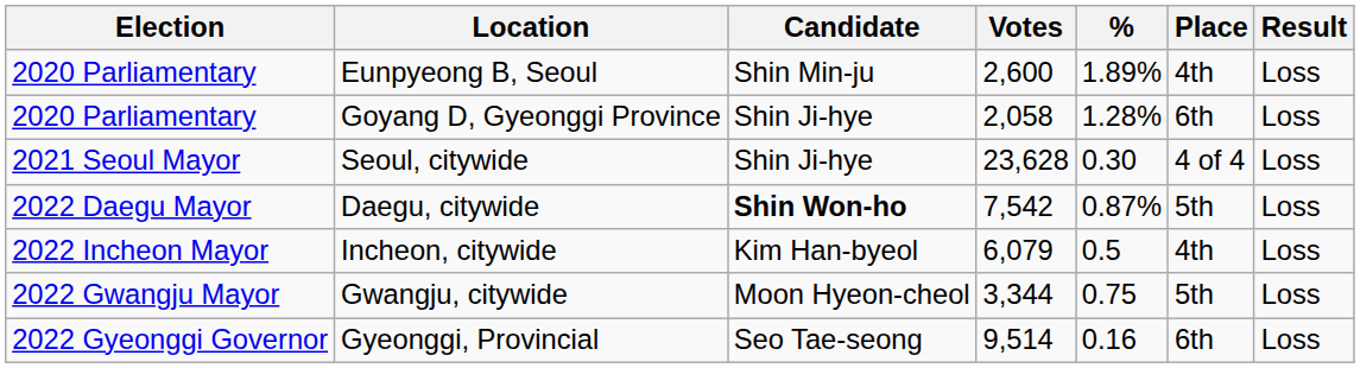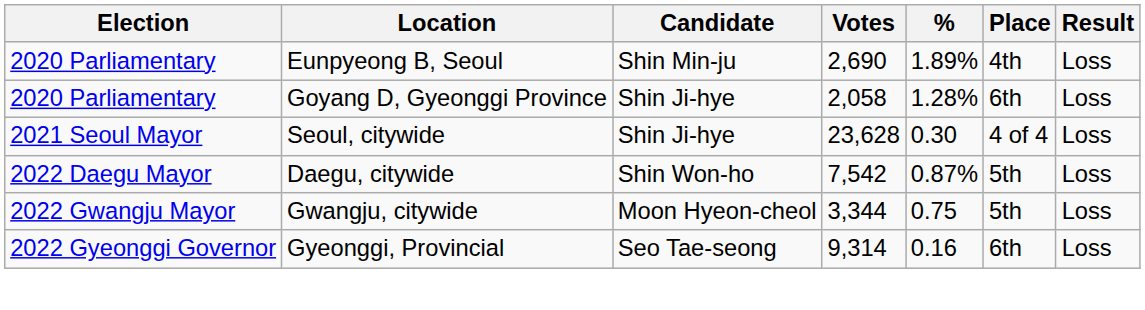 <table class="wikitable">
 <tr>
 <th>Election</th>
 <th>Location</th>
 <th>Candidate</th>
 <th>Votes</th>
 <th>%</th>
 <th>Place</th>
 <th>Result</th>
 </tr>
 <tr>
 <td><a href='#'>2020 Parliamentary</a></td>
 <td>Eunpyeong B, Seoul</td>
 <td>Shin Min-ju</td>
-<td>2,600</td>
+<td>2,690</td>
 <td>1.89%</td>
 <td>4th</td>
 <td>Loss</td>
 </tr>
 <tr>
 <td><a href='#'>2020 Parliamentary</a></td>
 <td>Goyang D, Gyeonggi Province</td>
 <td>Shin Ji-hye</td>
 <td>2,058</td>
 <td>1.28%</td>
 <td>6th</td>
 <td>Loss</td>
 </tr>
 <tr>
 <td><a href='#'>2021 Seoul Mayor</a></td>
 <td>Seoul, citywide</td>
 <td>Shin Ji-hye</td>
 <td>23,628</td>
 <td>0.30</td>
 <td>4 of 4</td>
 <td>Loss</td>
 </tr>
 <tr>
 <td><a href='#'>2022 Daegu Mayor</a></td>
 <td>Daegu, citywide</td>
-<td><strong>Shin Won-ho</strong></td>
+<td>Shin Won-ho</td>
 <td>7,542</td>
 <td>0.87%</td>
 <td>5th</td>
-<td>Loss</td>
-</tr>
-<tr>
-<td><a href='#'>2022 Incheon Mayor</a></td>
-<td>Incheon, citywide</td>
-<td>Kim Han-byeol</td>
-<td>6,079</td>
-<td>0.5</td>
-<td>4th</td>
 <td>Loss</td>
 </tr>
 <tr>
 <td><a href='#'>2022 Gwangju Mayor</a></td>
 <td>Gwangju, citywide</td>
 <td>Moon Hyeon-cheol</td>
 <td>3,344</td>
 <td>0.75</td>
 <td>5th</td>
 <td>Loss</td>
 </tr>
 <tr>
 <td><a href='#'>2022 Gyeonggi Governor</a></td>
 <td>Gyeonggi, Provincial</td>
 <td>Seo Tae-seong</td>
-<td>9,514</td>
+<td>9,314</td>
 <td>0.16</td>
 <td>6th</td>
 <td>Loss</td>
 </tr>
 </table>
